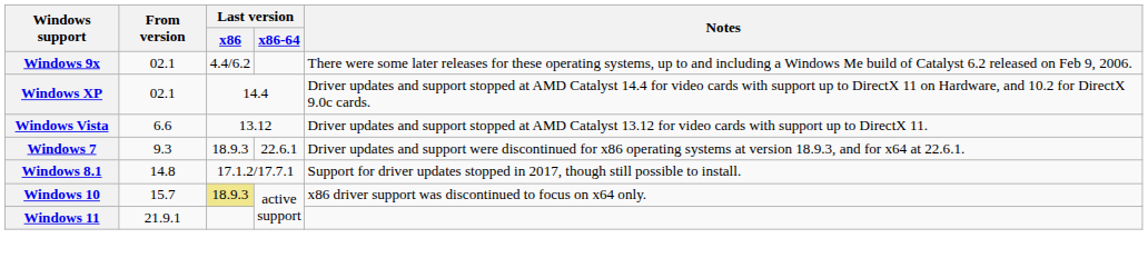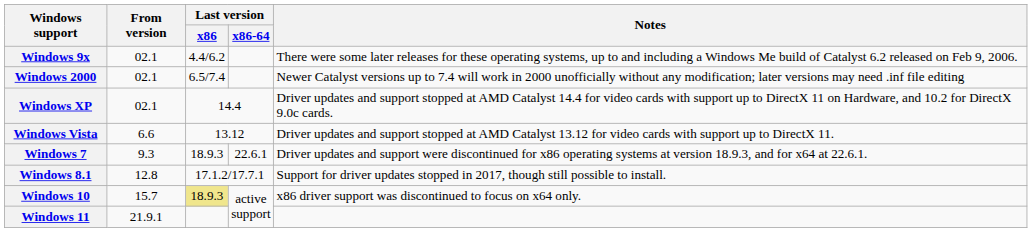 <table class="wikitable" style="text-align:center;">
 <tr>
 <th rowspan="2">Windows support</th>
 <th rowspan="2">From version</th>
 <th colspan="2">Last version</th>
 <th rowspan="2">Notes</th>
 </tr>
 <tr>
 <th><a href='#'>x86</a></th>
 <th><a href='#'>x86-64</a></th>
 </tr>
 <tr>
 <th><a href='#'>Windows 9x</a></th>
 <td>02.1</td>
 <td>4.4/6.2</td>
 <td></td>
 <td style="text-align:left;">There were some later releases for these operating systems, up to and including a Windows Me build of Catalyst 6.2 released on Feb 9, 2006.</td>
+</tr>
+<tr>
+<th><a href='#'>Windows 2000</a></th>
+<td>02.1</td>
+<td>6.5/7.4</td>
+<td></td>
+<td style="text-align:left;">Newer Catalyst versions up to 7.4 will work in 2000 unofficially without any modification; later versions may need .inf file editing</td>
 </tr>
 <tr>
 <th><a href='#'>Windows XP</a></th>
 <td>02.1</td>
 <td colspan="2">14.4</td>
 <td style="text-align:left;">Driver updates and support stopped at AMD Catalyst 14.4 for video cards with support up to DirectX 11 on Hardware, and 10.2 for DirectX 9.0c cards.</td>
 </tr>
 <tr>
 <th><a href='#'>Windows Vista</a></th>
 <td>6.6</td>
 <td colspan="2">13.12</td>
 <td style="text-align:left;">Driver updates and support stopped at AMD Catalyst 13.12 for video cards with support up to DirectX 11.</td>
 </tr>
 <tr>
 <th><a href='#'>Windows 7</a></th>
 <td>9.3</td>
 <td>18.9.3</td>
 <td>22.6.1</td>
 <td style="text-align:left;">Driver updates and support were discontinued for x86 operating systems at version 18.9.3, and for x64 at 22.6.1.</td>
 </tr>
 <tr>
 <th><a href='#'>Windows 8.1</a></th>
-<td>14.8</td>
+<td>12.8</td>
 <td colspan="2">17.1.2/17.7.1</td>
 <td style="text-align:left;">Support for driver updates stopped in 2017, though still possible to install.</td>
 </tr>
 <tr>
 <th><a href='#'>Windows 10</a></th>
 <td>15.7</td>
 <td style="background: khaki;">18.9.3</td>
 <td rowspan="2">active<br>support</td>
 <td style="text-align:left;">x86 driver support was discontinued to focus on x64 only.</td>
 </tr>
 <tr>
 <th><a href='#'>Windows 11</a></th>
 <td>21.9.1</td>
 <td></td>
 <td></td>
 </tr>
 </table>
